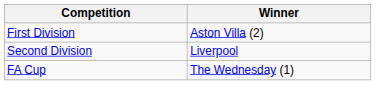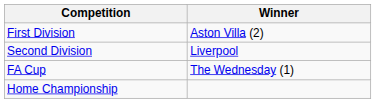 <table class="wikitable">
 <tr>
 <th style="width:15em">Competition</th>
 <th style="width:15em">Winner</th>
 </tr>
 <tr>
 <td><a href='#'>First Division</a></td>
 <td><a href='#'>Aston Villa</a> (2)</td>
 </tr>
 <tr>
 <td><a href='#'>Second Division</a></td>
 <td><a href='#'>Liverpool</a></td>
 </tr>
 <tr>
 <td><a href='#'>FA Cup</a></td>
 <td><a href='#'>The Wednesday</a> (1)</td>
 </tr>
+<tr>
+<td><a href='#'>Home Championship</a></td>
+<td></td>
+</tr>
 </table>
